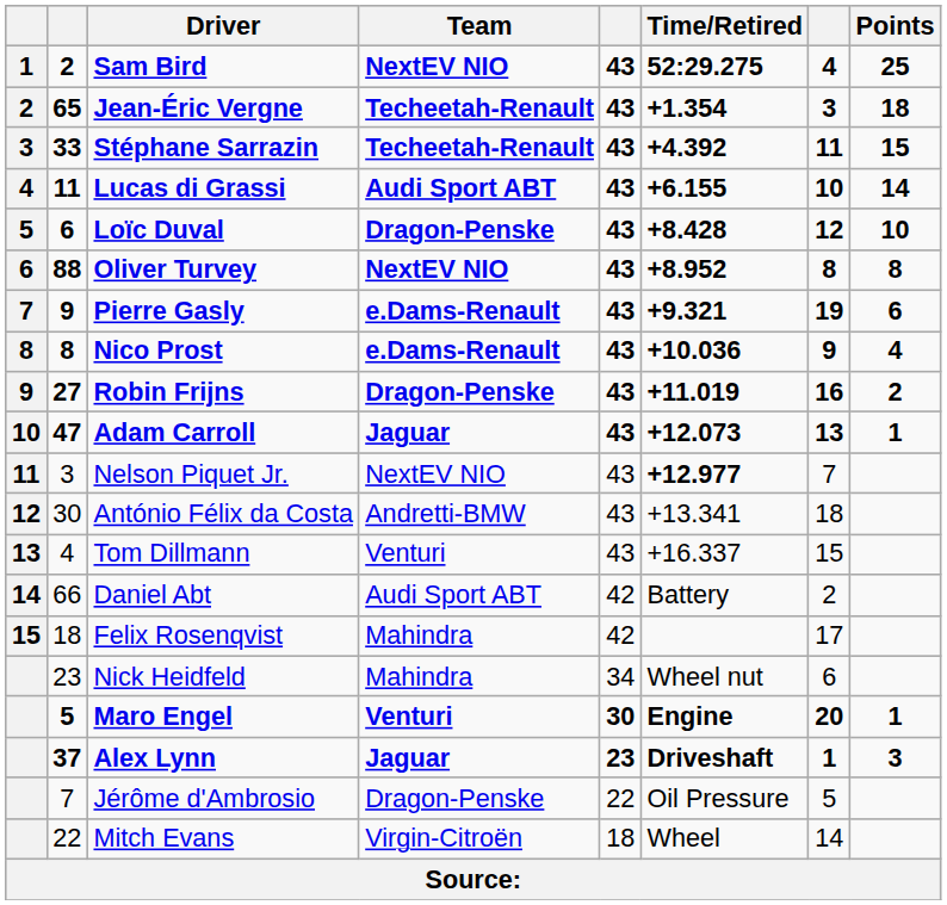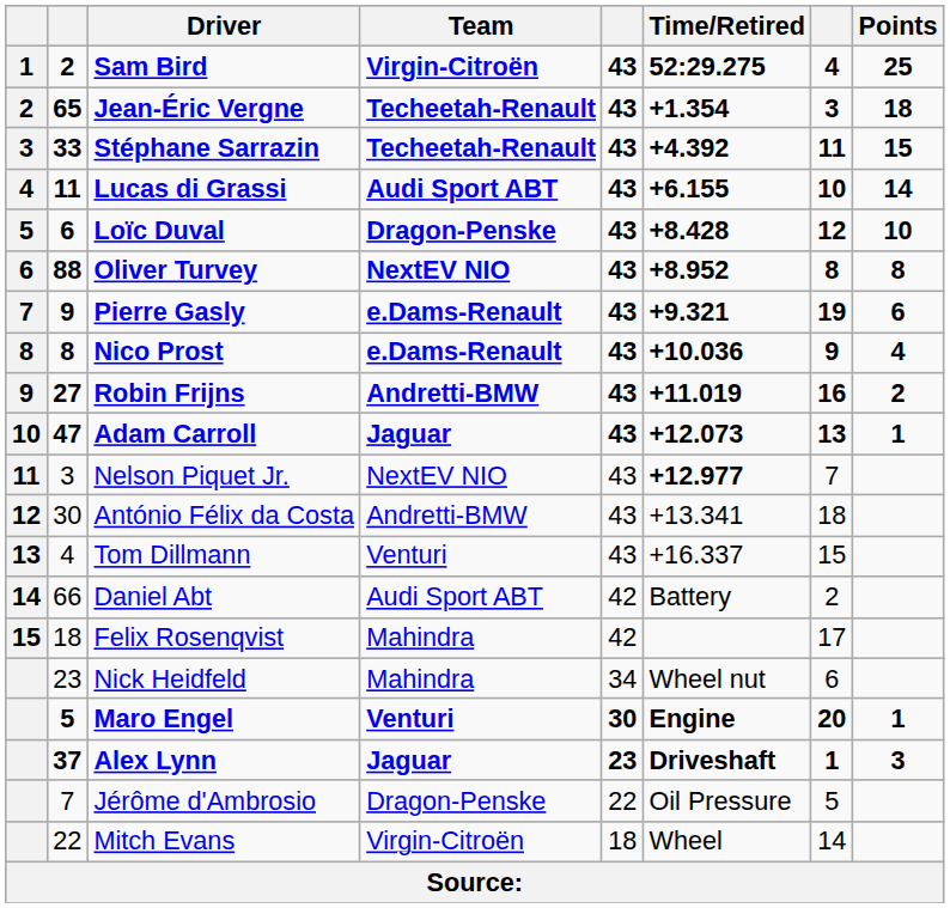 <table class="wikitable sortable" style="font-size: 85%">
 <tr>
 <th scope="col"></th>
 <th scope="col"></th>
 <th scope="col">Driver</th>
 <th scope="col">Team</th>
 <th scope="col"></th>
 <th scope="col" class="unsortable">Time/Retired</th>
 <th scope="col"></th>
 <th scope="col">Points</th>
 </tr>
 <tr style="font-weight:bold">
 <th scope="row">1</th>
 <td align="center">2</td>
 <td data-sort-value="BIR"> <a href='#'>Sam Bird</a></td>
-<td><a href='#'>NextEV NIO</a></td>
+<td><a href='#'>Virgin-Citroën</a></td>
 <td align="center">43</td>
 <td>52:29.275</td>
 <td align="center">4</td>
 <td align="center">25</td>
 </tr>
 <tr style="font-weight:bold">
 <th scope="row">2</th>
 <td align="center">65</td>
 <td data-sort-value="VER"> <a href='#'>Jean-Éric Vergne</a></td>
 <td><a href='#'>Techeetah-Renault</a></td>
 <td align="center">43</td>
 <td>+1.354</td>
 <td align="center">3</td>
 <td align="center">18</td>
 </tr>
 <tr style="font-weight:bold">
 <th scope="row">3</th>
 <td align="center">33</td>
 <td data-sort-value="SAR"> <a href='#'>Stéphane Sarrazin</a></td>
 <td><a href='#'>Techeetah-Renault</a></td>
 <td align="center">43</td>
 <td>+4.392</td>
 <td align="center">11</td>
 <td align="center">15</td>
 </tr>
 <tr style="font-weight:bold">
 <th scope="row">4</th>
 <td align="center">11</td>
 <td data-sort-value="DIG"> <a href='#'>Lucas di Grassi</a></td>
 <td><a href='#'>Audi Sport ABT</a></td>
 <td align="center">43</td>
 <td>+6.155</td>
 <td align="center">10</td>
 <td align="center">14</td>
 </tr>
 <tr style="font-weight:bold">
 <th scope="row">5</th>
 <td align="center">6</td>
 <td data-sort-value="DUV"> <a href='#'>Loïc Duval</a></td>
 <td><a href='#'>Dragon-Penske</a></td>
 <td align="center">43</td>
 <td>+8.428</td>
 <td align="center">12</td>
 <td align="center">10</td>
 </tr>
 <tr style="font-weight:bold">
 <th scope="row">6</th>
 <td align="center">88</td>
 <td data-sort-value="TUR"> <a href='#'>Oliver Turvey</a></td>
 <td><a href='#'>NextEV NIO</a></td>
 <td align="center">43</td>
 <td>+8.952</td>
 <td align="center">8</td>
 <td align="center">8</td>
 </tr>
 <tr style="font-weight:bold">
 <th scope="row">7</th>
 <td align="center">9</td>
 <td data-sort-value="GAS"> <a href='#'>Pierre Gasly</a></td>
 <td><a href='#'>e.Dams-Renault</a></td>
 <td align="center">43</td>
 <td>+9.321</td>
 <td align="center">19</td>
 <td align="center">6</td>
 </tr>
 <tr style="font-weight:bold">
 <th scope="row">8</th>
 <td align="center">8</td>
 <td data-sort-value="PRO"> <a href='#'>Nico Prost</a></td>
 <td><a href='#'>e.Dams-Renault</a></td>
 <td align="center">43</td>
 <td>+10.036</td>
 <td align="center">9</td>
 <td align="center">4</td>
 </tr>
 <tr style="font-weight:bold">
 <th scope="row">9</th>
 <td align="center">27</td>
 <td data-sort-value="FRI"> <a href='#'>Robin Frijns</a></td>
-<td><a href='#'>Dragon-Penske</a></td>
+<td><a href='#'>Andretti-BMW</a></td>
 <td align="center">43</td>
 <td>+11.019</td>
 <td align="center">16</td>
 <td align="center">2</td>
 </tr>
 <tr style="font-weight:bold">
 <th scope="row">10</th>
 <td align="center">47</td>
 <td data-sort-value="CAR"> <a href='#'>Adam Carroll</a></td>
 <td><a href='#'>Jaguar</a></td>
 <td align="center">43</td>
 <td>+12.073</td>
 <td align="center">13</td>
 <td align="center">1</td>
 </tr>
 <tr>
 <th scope="row">11</th>
 <td align="center">3</td>
 <td data-sort-value="PIQ"> <a href='#'>Nelson Piquet Jr.</a></td>
 <td><a href='#'>NextEV NIO</a></td>
 <td align="center">43</td>
 <td><strong>+12.977</strong></td>
 <td align="center">7</td>
 <td></td>
 </tr>
 <tr>
 <th scope="row">12</th>
 <td align="center">30</td>
 <td data-sort-value="FDC"> <a href='#'>António Félix da Costa</a></td>
 <td><a href='#'>Andretti-BMW</a></td>
 <td align="center">43</td>
 <td>+13.341</td>
 <td align="center">18</td>
 <td></td>
 </tr>
 <tr>
 <th scope="row">13</th>
 <td align="center">4</td>
 <td data-sort-value="DIL"> <a href='#'>Tom Dillmann</a></td>
 <td><a href='#'>Venturi</a></td>
 <td align="center">43</td>
 <td>+16.337</td>
 <td align="center">15</td>
 <td></td>
 </tr>
 <tr>
 <th scope="row">14</th>
 <td align="center">66</td>
 <td data-sort-value="ABT"> <a href='#'>Daniel Abt</a></td>
 <td><a href='#'>Audi Sport ABT</a></td>
 <td align="center">42</td>
 <td>Battery</td>
 <td align="center">2</td>
 <td></td>
 </tr>
 <tr>
 <th scope="row">15</th>
 <td align="center">18</td>
 <td data-sort-value="ROS"> <a href='#'>Felix Rosenqvist</a></td>
 <td><a href='#'>Mahindra</a></td>
 <td align="center">42</td>
 <td></td>
 <td align="center">17</td>
 <td></td>
 </tr>
 <tr>
 <th scope="row" data-sort-value="16"></th>
 <td align="center">23</td>
 <td data-sort-value="HEI"> <a href='#'>Nick Heidfeld</a></td>
 <td><a href='#'>Mahindra</a></td>
 <td align="center">34</td>
 <td>Wheel nut</td>
 <td align="center">6</td>
 <td></td>
 </tr>
 <tr style="font-weight:bold">
 <th scope="row" data-sort-value="17"></th>
 <td align="center">5</td>
 <td data-sort-value="ENG"> <a href='#'>Maro Engel</a></td>
 <td><a href='#'>Venturi</a></td>
 <td align="center">30</td>
 <td>Engine</td>
 <td align="center">20</td>
 <td align="center">1</td>
 </tr>
 <tr style="font-weight:bold">
 <th scope="row" data-sort-value="18"></th>
 <td align="center">37</td>
 <td data-sort-value="LYN"> <a href='#'>Alex Lynn</a></td>
 <td><a href='#'>Jaguar</a></td>
 <td align="center">23</td>
 <td>Driveshaft</td>
 <td align="center">1</td>
 <td align="center">3</td>
 </tr>
 <tr>
 <th scope="row" data-sort-value="19"></th>
 <td align="center">7</td>
 <td data-sort-value="DAM"> <a href='#'>Jérôme d'Ambrosio</a></td>
 <td><a href='#'>Dragon-Penske</a></td>
 <td align="center">22</td>
 <td>Oil Pressure</td>
 <td align="center">5</td>
 <td></td>
 </tr>
 <tr>
 <th scope="row" data-sort-value="20"></th>
 <td align="center">22</td>
 <td data-sort-value="EVA"> <a href='#'>Mitch Evans</a></td>
 <td><a href='#'>Virgin-Citroën</a></td>
 <td align="center">18</td>
 <td>Wheel</td>
 <td align="center">14</td>
 <td></td>
 </tr>
 <tr>
 <th colspan="8">Source:</th>
 </tr>
 <tr>
 </tr>
 </table>
